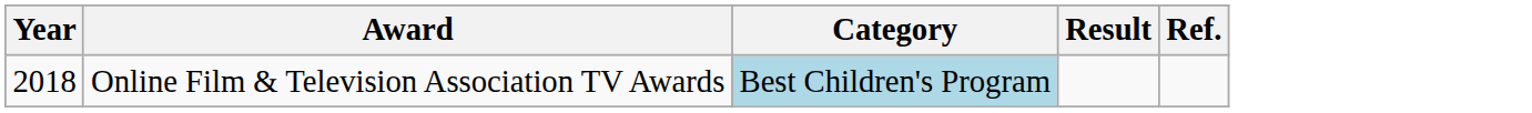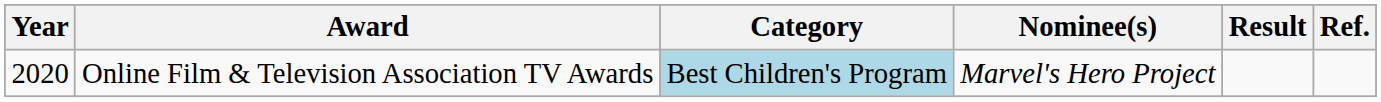 <table class="wikitable">
 <tr>
 <th>Year</th>
 <th>Award</th>
 <th>Category</th>
+<th>Nominee(s)</th>
 <th>Result</th>
 <th>Ref.</th>
 </tr>
 <tr>
-<td>2018</td>
+<td>2020</td>
 <td>Online Film & Television Association TV Awards</td>
 <td style="background: lightblue;">Best Children's Program</td>
+<td><em>Marvel's Hero Project</em></td>
 <td></td>
 <td style="text-align:center;"></td>
 </tr>
 </table>
